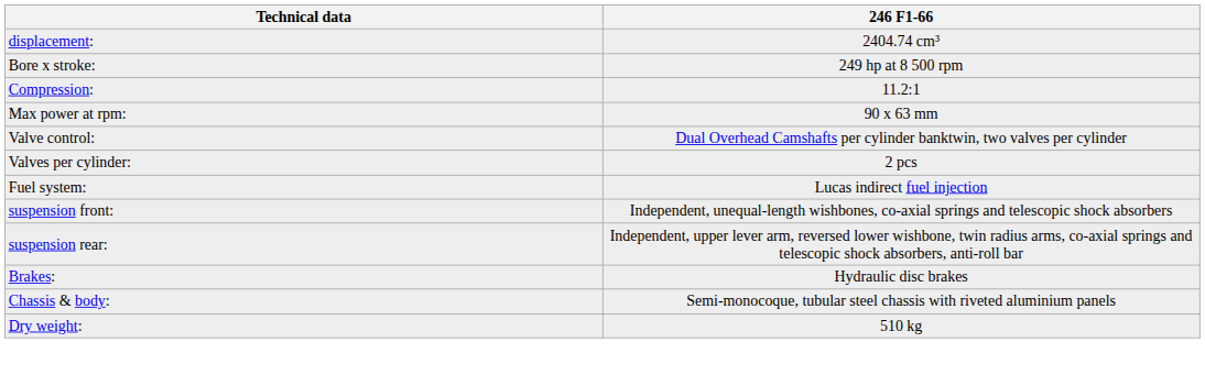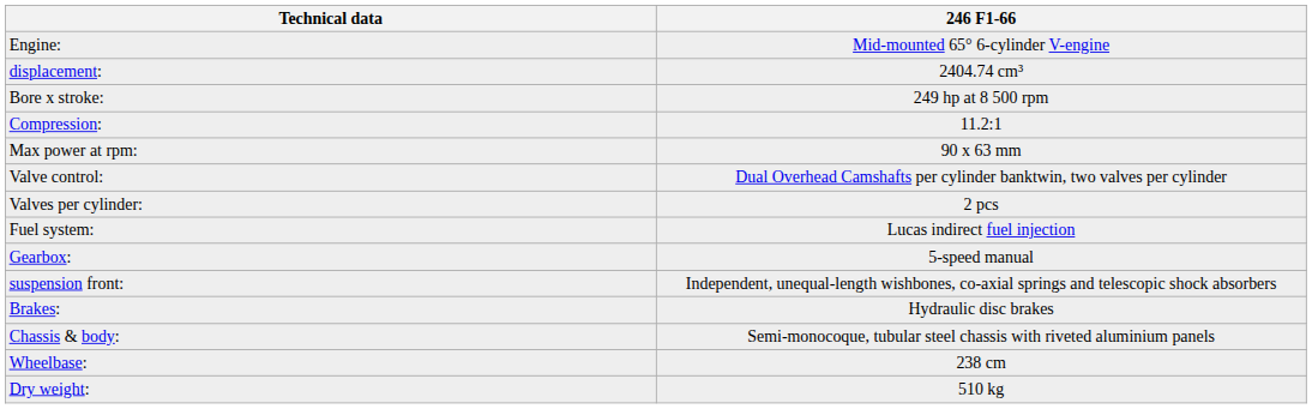 <table class="prettytable">
 <tr ---- bgcolor="#DDDDDD">
 <th width="25%">Technical data</th>
 <th width="25%">246 F1-66</th>
+</tr>
+<tr ---- bgcolor="#EEEEEE">
+<td>Engine: </td>
+<td align="center"><a href='#'>Mid-mounted</a> 65° 6-cylinder <a href='#'>V-engine</a></td>
 </tr>
 <tr ---- bgcolor="#EEEEEE">
 <td><a href='#'>displacement</a>: </td>
 <td align="center">2404.74 cm³</td>
 </tr>
 <tr ---- bgcolor="#EEEEEE">
 <td>Bore x stroke: </td>
 <td align="center">249 hp at 8 500 rpm</td>
 </tr>
 <tr ---- bgcolor="#EEEEEE">
 <td><a href='#'>Compression</a>: </td>
 <td align="center">11.2:1</td>
 </tr>
 <tr ---- bgcolor="#EEEEEE">
 <td>Max power at rpm: </td>
 <td align="center">90 x 63 mm</td>
 </tr>
 <tr ---- bgcolor="#EEEEEE">
 <td>Valve control: </td>
 <td align="center"><a href='#'>Dual Overhead Camshafts</a> per cylinder banktwin, two valves per cylinder</td>
 </tr>
 <tr ---- bgcolor="#EEEEEE">
 <td>Valves per cylinder: </td>
 <td align="center">2 pcs</td>
 </tr>
 <tr ---- bgcolor="#EEEEEE">
 <td>Fuel system: </td>
 <td align="center">Lucas indirect <a href='#'>fuel injection</a></td>
 </tr>
 <tr ---- bgcolor="#EEEEEE">
+<td><a href='#'>Gearbox</a>: </td>
+<td align="center">5-speed manual</td>
+</tr>
+<tr ---- bgcolor="#EEEEEE">
 <td><a href='#'>suspension</a> front: </td>
 <td align="center">Independent, unequal-length wishbones, co-axial springs and telescopic shock absorbers</td>
-</tr>
-<tr ---- bgcolor="#EEEEEE">
-<td><a href='#'>suspension</a> rear: </td>
-<td align="center">Independent, upper lever arm, reversed lower wishbone, twin radius arms, co-axial springs and telescopic shock absorbers, anti-roll bar</td>
 </tr>
 <tr ---- bgcolor="#EEEEEE">
 <td><a href='#'>Brakes</a>: </td>
 <td align="center">Hydraulic disc brakes</td>
 </tr>
 <tr ---- bgcolor="#EEEEEE">
 <td><a href='#'>Chassis</a> & <a href='#'>body</a>: </td>
 <td align="center">Semi-monocoque, tubular steel chassis with riveted aluminium panels</td>
 </tr>
 <tr ---- bgcolor="#EEEEEE">
+<td><a href='#'>Wheelbase</a>: </td>
+<td align="center">238 cm</td>
+</tr>
+<tr ---- bgcolor="#EEEEEE">
 <td><a href='#'>Dry weight</a>: </td>
 <td align="center">510 kg</td>
 </tr>
 </table>
